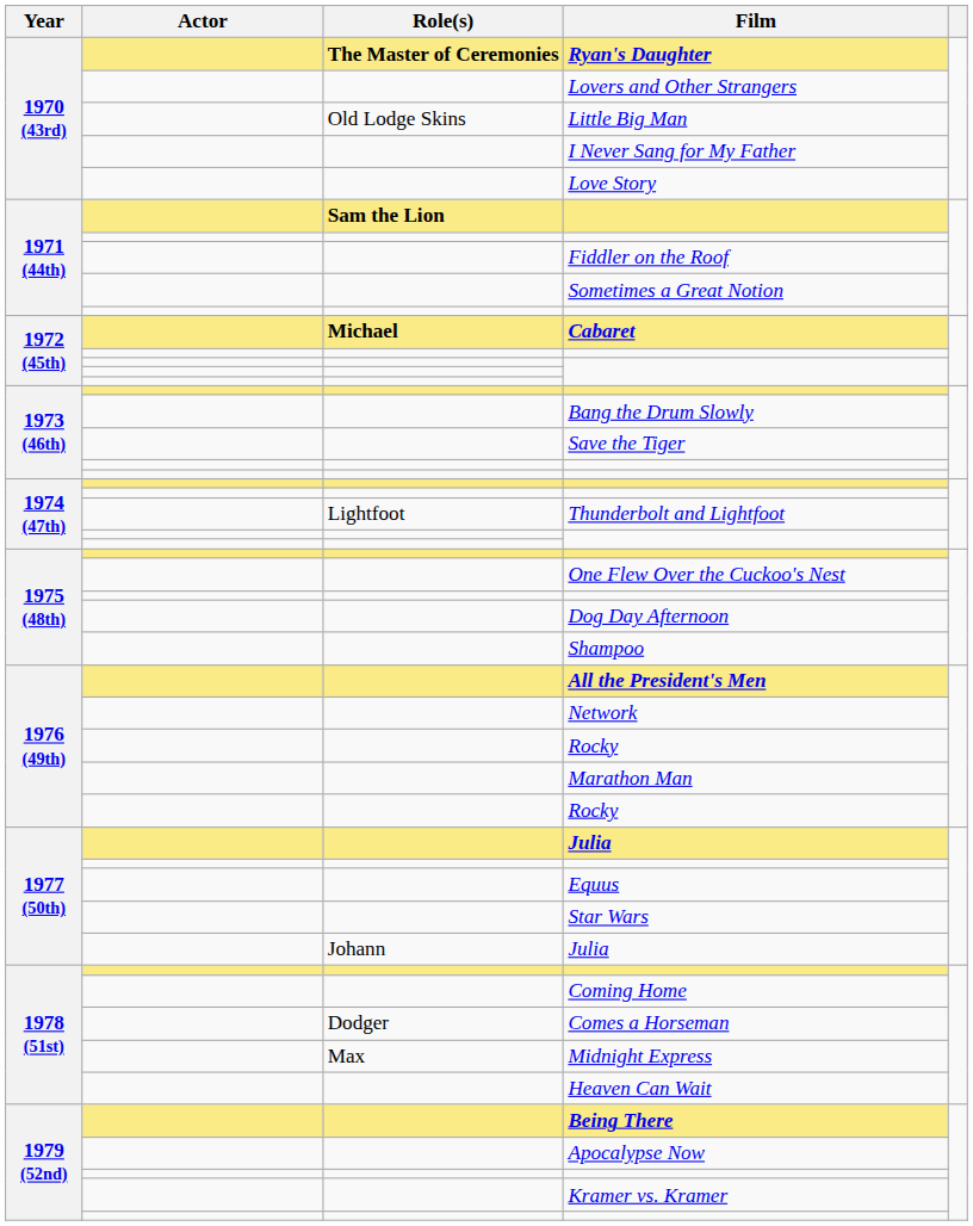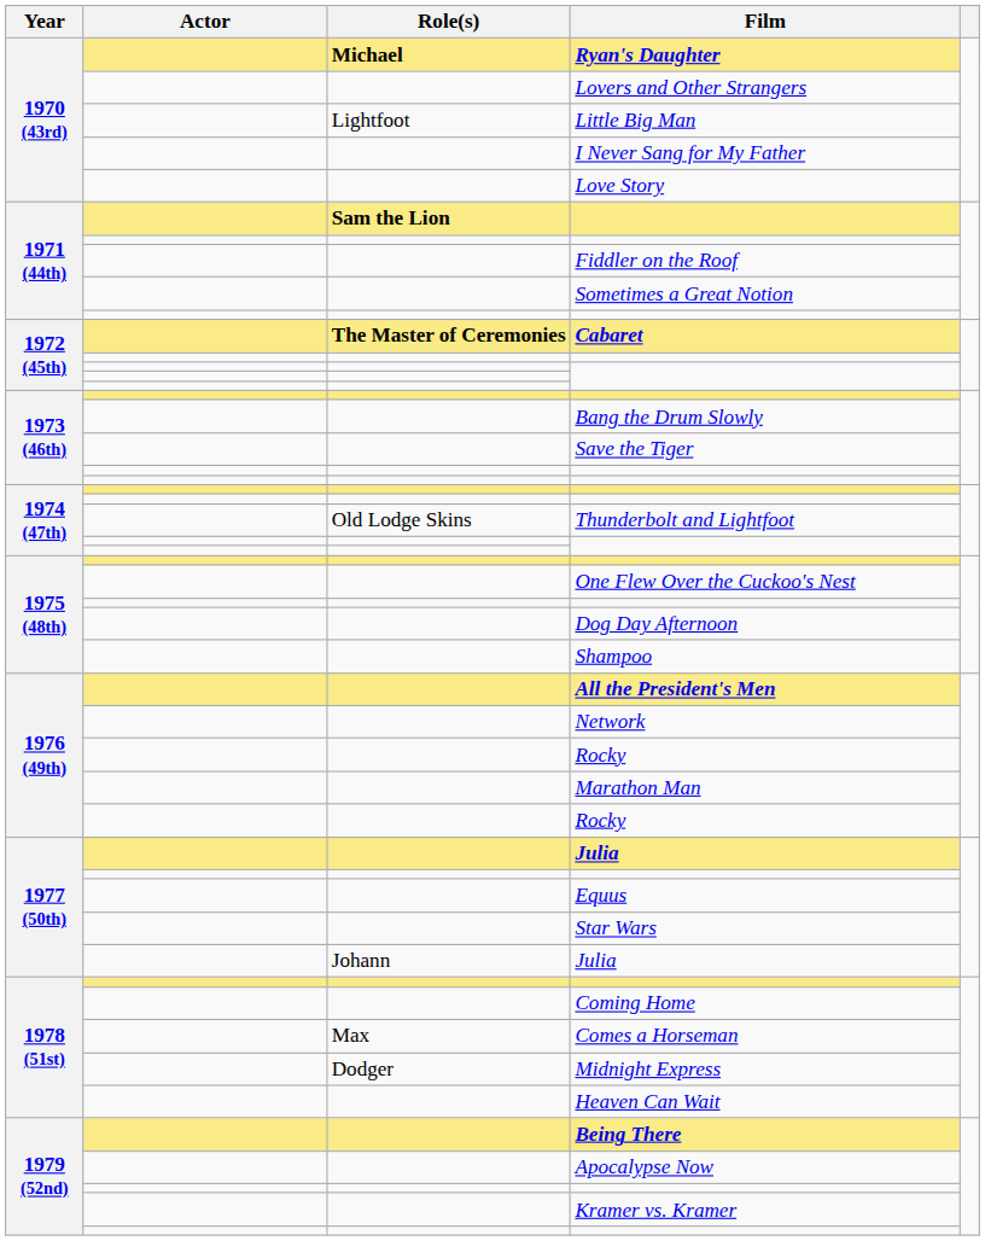 <table class="wikitable sortable" style="text-align:left;">
 <tr>
 <th scope="col" style="width:8%;">Year</th>
 <th scope="col" style="width:25%;">Actor</th>
 <th scope="col" style="width:25%;">Role(s)</th>
 <th scope="col" style="width:40%;">Film</th>
 <th scope="col" style="width:2%;" class="unsortable"></th>
 </tr>
 <tr>
 <th scope="row" rowspan=5 style="text-align:center"><a href='#'>1970</a> <br><small><a href='#'>(43rd)</a> </small></th>
 <td style="background:#FAEB86"><strong> </strong></td>
-<td style="background:#FAEB86"><strong>The Master of Ceremonies</strong></td>
+<td style="background:#FAEB86"><strong>Michael</strong></td>
 <td style="background:#FAEB86"><strong><em><a href='#'>Ryan's Daughter</a></em></strong></td>
 <td rowspan=5></td>
 </tr>
 <tr>
 <td></td>
 <td></td>
 <td><em><a href='#'>Lovers and Other Strangers</a></em></td>
 </tr>
 <tr>
 <td></td>
-<td>Old Lodge Skins</td>
+<td>Lightfoot</td>
 <td><em><a href='#'>Little Big Man</a></em></td>
 </tr>
 <tr>
 <td></td>
 <td></td>
 <td><em><a href='#'>I Never Sang for My Father</a></em></td>
 </tr>
 <tr>
 <td></td>
 <td></td>
 <td><em><a href='#'>Love Story</a></em></td>
 </tr>
 <tr>
 <th scope="row" rowspan=5 style="text-align:center"><a href='#'>1971</a> <br><small><a href='#'>(44th)</a> </small></th>
 <td style="background:#FAEB86"><strong> </strong></td>
 <td style="background:#FAEB86"><strong>Sam the Lion</strong></td>
 <td style="background:#FAEB86"><strong><em></em></strong></td>
 <td rowspan=5></td>
 </tr>
 <tr>
 <td></td>
 <td></td>
 <td><em></em></td>
 </tr>
 <tr>
 <td></td>
 <td></td>
 <td><em><a href='#'>Fiddler on the Roof</a></em></td>
 </tr>
 <tr>
 <td></td>
 <td></td>
 <td><em><a href='#'>Sometimes a Great Notion</a></em></td>
 </tr>
 <tr>
 <td></td>
 <td></td>
 <td><em></em></td>
 </tr>
 <tr>
 <th scope="row" rowspan=5 style="text-align:center"><a href='#'>1972</a> <br><small><a href='#'>(45th)</a> </small></th>
 <td style="background:#FAEB86"><strong> </strong></td>
-<td style="background:#FAEB86"><strong>Michael</strong></td>
+<td style="background:#FAEB86"><strong>The Master of Ceremonies</strong></td>
 <td style="background:#FAEB86"><strong><em><a href='#'>Cabaret</a></em></strong></td>
 <td rowspan=5></td>
 </tr>
 <tr>
 <td></td>
 <td></td>
 <td><em></em></td>
 </tr>
 <tr>
 <td></td>
 <td></td>
 <td rowspan="3"><em></em></td>
 </tr>
 <tr>
 <td></td>
 <td></td>
 </tr>
 <tr>
 <td></td>
 <td></td>
 </tr>
 <tr>
 <th scope="row" rowspan=5 style="text-align:center"><a href='#'>1973</a> <br><small><a href='#'>(46th)</a> </small></th>
 <td style="background:#FAEB86"><strong> </strong></td>
 <td style="background:#FAEB86"><strong></strong></td>
 <td style="background:#FAEB86"><strong><em></em></strong></td>
 <td rowspan=5></td>
 </tr>
 <tr>
 <td></td>
 <td></td>
 <td><em><a href='#'>Bang the Drum Slowly</a></em></td>
 </tr>
 <tr>
 <td></td>
 <td></td>
 <td><em><a href='#'>Save the Tiger</a></em></td>
 </tr>
 <tr>
 <td></td>
 <td></td>
 <td><em></em></td>
 </tr>
 <tr>
 <td></td>
 <td></td>
 <td><em></em></td>
 </tr>
 <tr>
 <th scope="row" rowspan=5 style="text-align:center"><a href='#'>1974</a> <br><small><a href='#'>(47th)</a> </small></th>
 <td style="background:#FAEB86"><strong> </strong></td>
 <td style="background:#FAEB86"><strong></strong></td>
 <td style="background:#FAEB86"><strong><em></em></strong></td>
 <td rowspan=5></td>
 </tr>
 <tr>
 <td></td>
 <td></td>
 <td><em></em></td>
 </tr>
 <tr>
 <td></td>
-<td>Lightfoot</td>
+<td>Old Lodge Skins</td>
 <td><em><a href='#'>Thunderbolt and Lightfoot</a></em></td>
 </tr>
 <tr>
 <td></td>
 <td></td>
 <td rowspan="2"><em></em></td>
 </tr>
 <tr>
 <td></td>
 <td></td>
 </tr>
 <tr>
 <th scope="row" rowspan=5 style="text-align:center"><a href='#'>1975</a> <br><small><a href='#'>(48th)</a> </small></th>
 <td style="background:#FAEB86"><strong> </strong></td>
 <td style="background:#FAEB86"><strong></strong></td>
 <td style="background:#FAEB86"><strong><em></em></strong></td>
 <td rowspan=5></td>
 </tr>
 <tr>
 <td></td>
 <td></td>
 <td><em><a href='#'>One Flew Over the Cuckoo's Nest</a></em></td>
 </tr>
 <tr>
 <td></td>
 <td></td>
 <td><em></em></td>
 </tr>
 <tr>
 <td></td>
 <td></td>
 <td><em><a href='#'>Dog Day Afternoon</a></em></td>
 </tr>
 <tr>
 <td></td>
 <td></td>
 <td><em><a href='#'>Shampoo</a></em></td>
 </tr>
 <tr>
 <th scope="row" rowspan=5 style="text-align:center"><a href='#'>1976</a> <br><small><a href='#'>(49th)</a> </small></th>
 <td style="background:#FAEB86"><strong> </strong></td>
 <td style="background:#FAEB86"><strong></strong></td>
 <td style="background:#FAEB86"><strong><em><a href='#'>All the President's Men</a></em></strong></td>
 <td rowspan=5></td>
 </tr>
 <tr>
 <td></td>
 <td></td>
 <td><em><a href='#'>Network</a></em></td>
 </tr>
 <tr>
 <td></td>
 <td></td>
 <td><em><a href='#'>Rocky</a></em></td>
 </tr>
 <tr>
 <td></td>
 <td></td>
 <td><em><a href='#'>Marathon Man</a></em></td>
 </tr>
 <tr>
 <td></td>
 <td></td>
 <td><em><a href='#'>Rocky</a></em></td>
 </tr>
 <tr>
 <th scope="row" rowspan=5 style="text-align:center"><a href='#'>1977</a> <br><small><a href='#'>(50th)</a> </small></th>
 <td style="background:#FAEB86"><strong> </strong></td>
 <td style="background:#FAEB86"><strong></strong></td>
 <td style="background:#FAEB86"><strong><em><a href='#'>Julia</a></em></strong></td>
 <td rowspan=5></td>
 </tr>
 <tr>
 <td></td>
 <td></td>
 <td><em></em></td>
 </tr>
 <tr>
 <td></td>
 <td></td>
 <td><em><a href='#'>Equus</a></em></td>
 </tr>
 <tr>
 <td></td>
 <td></td>
 <td><em><a href='#'>Star Wars</a></em></td>
 </tr>
 <tr>
 <td></td>
 <td>Johann</td>
 <td><em><a href='#'>Julia</a></em></td>
 </tr>
 <tr>
 <th scope="row" rowspan=5 style="text-align:center"><a href='#'>1978</a> <br><small><a href='#'>(51st)</a> </small></th>
 <td style="background:#FAEB86"><strong> </strong></td>
 <td style="background:#FAEB86"><strong></strong></td>
 <td style="background:#FAEB86"><strong><em></em></strong></td>
 <td rowspan=5></td>
 </tr>
 <tr>
 <td></td>
 <td></td>
 <td><em><a href='#'>Coming Home</a></em></td>
 </tr>
 <tr>
 <td></td>
-<td>Dodger</td>
+<td>Max</td>
 <td><em><a href='#'>Comes a Horseman</a></em></td>
 </tr>
 <tr>
 <td></td>
-<td>Max</td>
+<td>Dodger</td>
 <td><em><a href='#'>Midnight Express</a></em></td>
 </tr>
 <tr>
 <td></td>
 <td></td>
 <td><em><a href='#'>Heaven Can Wait</a></em></td>
 </tr>
 <tr>
 <th scope="row" rowspan=5 style="text-align:center"><a href='#'>1979</a> <br><small><a href='#'>(52nd)</a> </small></th>
 <td style="background:#FAEB86"><strong> </strong></td>
 <td style="background:#FAEB86"><strong></strong></td>
 <td style="background:#FAEB86"><strong><em><a href='#'>Being There</a></em></strong></td>
 <td rowspan=5></td>
 </tr>
 <tr>
 <td></td>
 <td></td>
 <td><em><a href='#'>Apocalypse Now</a></em></td>
 </tr>
 <tr>
 <td></td>
 <td></td>
 <td><em></em></td>
 </tr>
 <tr>
 <td></td>
 <td></td>
 <td><em><a href='#'>Kramer vs. Kramer</a></em></td>
 </tr>
 <tr>
 <td></td>
 <td></td>
 <td><em></em></td>
 </tr>
 </table>
